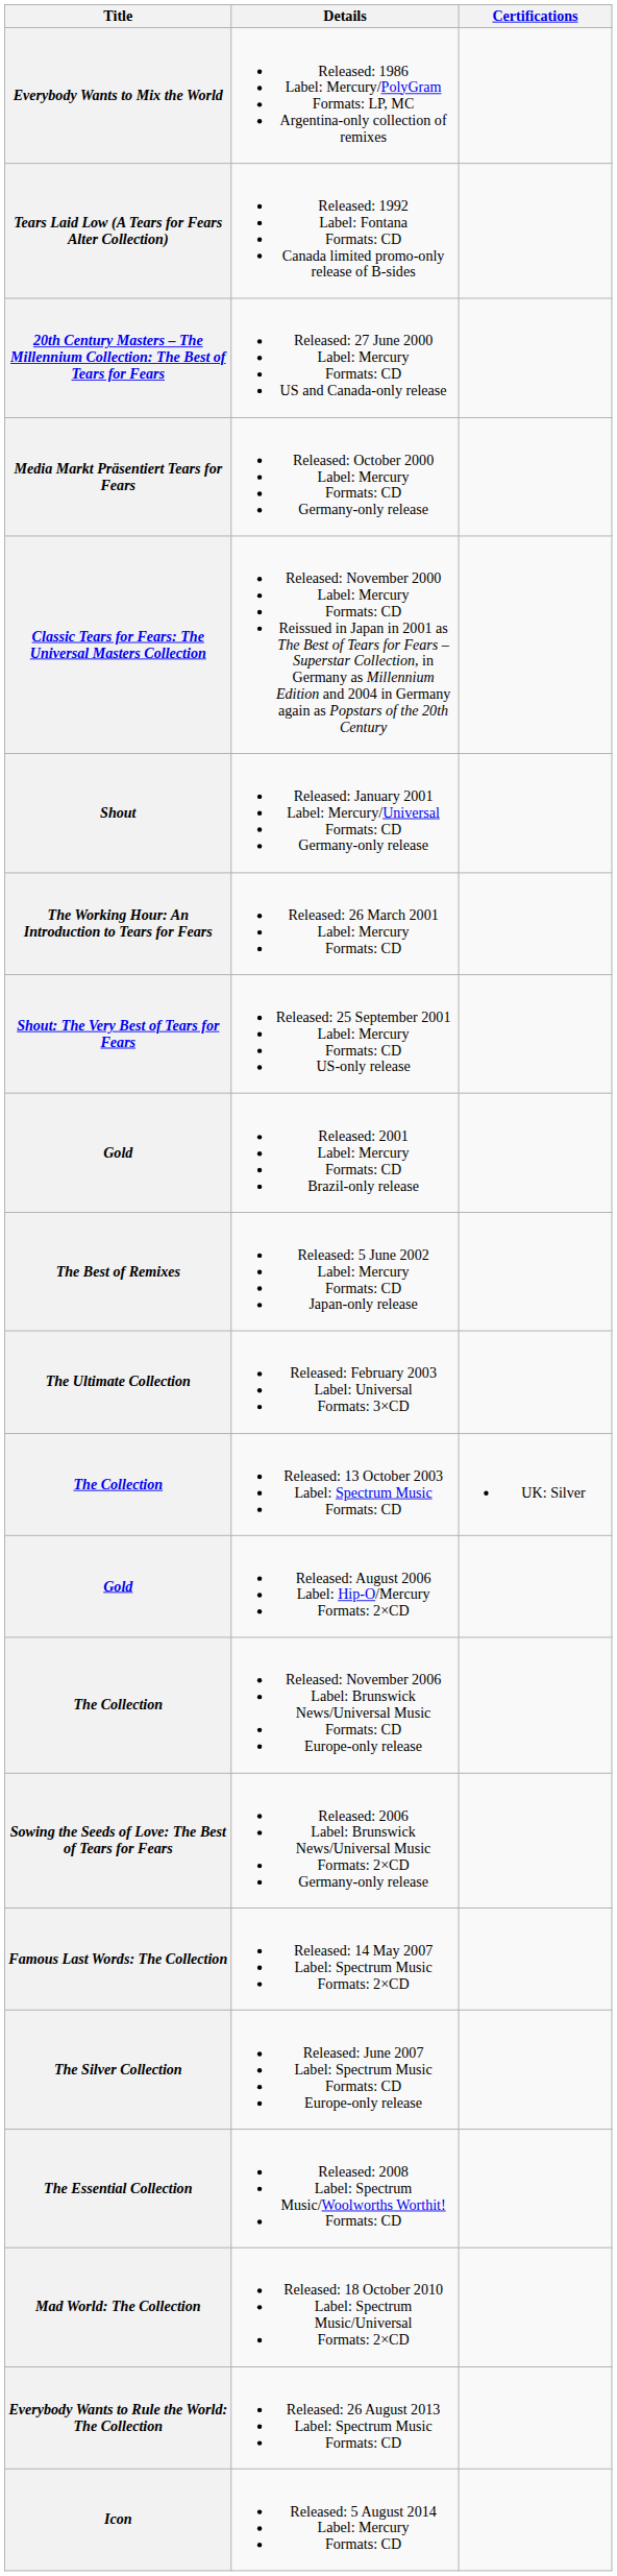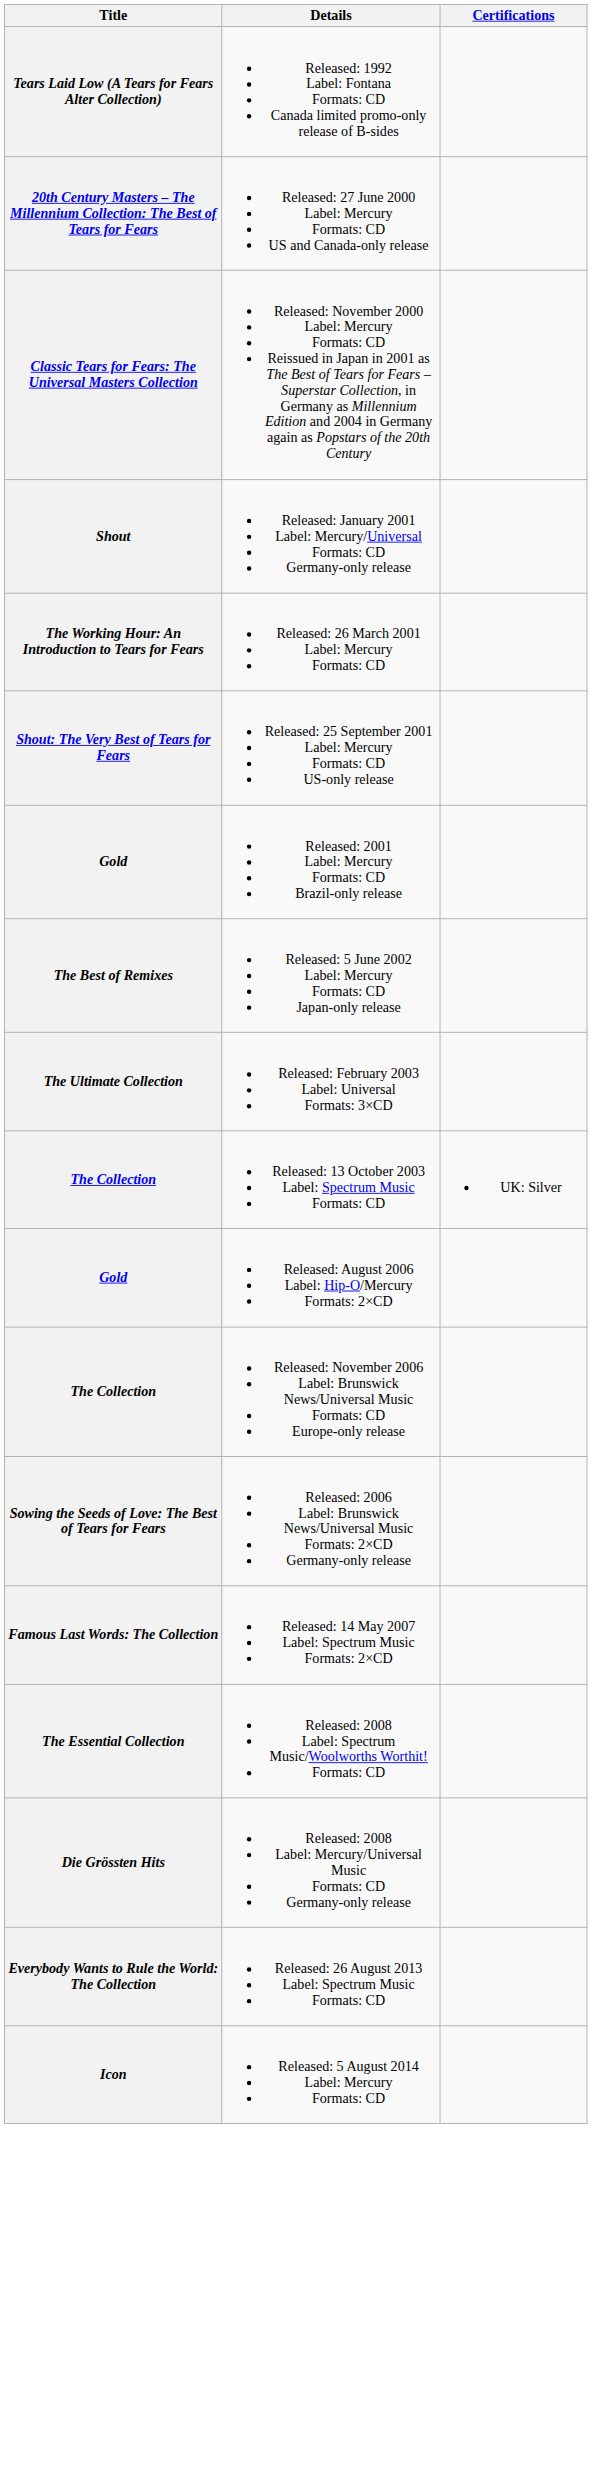 <table class="wikitable plainrowheaders" style="text-align:center;">
 <tr>
 <th scope="col" style="width:15em;">Title</th>
 <th scope="col" style="width:15em;">Details</th>
 <th scope="col" style="width:10em;"><a href='#'>Certifications</a></th>
-</tr>
-<tr>
-<th scope="row"><em>Everybody Wants to Mix the World</em></th>
-<td><br><ul><li>Released: 1986</li><li>Label: Mercury/<a href='#'>PolyGram</a></li><li>Formats: LP, MC</li><li>Argentina-only collection of remixes</li></ul></td>
-<td></td>
 </tr>
 <tr>
 <th scope="row"><em>Tears Laid Low (A Tears for Fears Alter Collection)</em></th>
 <td><br><ul><li>Released: 1992</li><li>Label: Fontana</li><li>Formats: CD</li><li>Canada limited promo-only release of B-sides</li></ul></td>
 <td></td>
 </tr>
 <tr>
 <th scope="row"><em><a href='#'>20th Century Masters – The Millennium Collection: The Best of Tears for Fears</a></em></th>
 <td><br><ul><li>Released: 27 June 2000</li><li>Label: Mercury</li><li>Formats: CD</li><li>US and Canada-only release</li></ul></td>
-<td></td>
-</tr>
-<tr>
-<th scope="row"><em>Media Markt Präsentiert Tears for Fears</em></th>
-<td><br><ul><li>Released: October 2000</li><li>Label: Mercury</li><li>Formats: CD</li><li>Germany-only release</li></ul></td>
 <td></td>
 </tr>
 <tr>
 <th scope="row"><em><a href='#'>Classic Tears for Fears: The Universal Masters Collection</a></em></th>
 <td><br><ul><li>Released: November 2000</li><li>Label: Mercury</li><li>Formats: CD</li><li>Reissued in Japan in 2001 as <em>The Best of Tears for Fears – Superstar Collection</em>, in Germany as <em>Millennium Edition</em> and 2004 in Germany again as <em>Popstars of the 20th Century</em></li></ul></td>
 <td></td>
 </tr>
 <tr>
 <th scope="row"><em>Shout</em></th>
 <td><br><ul><li>Released: January 2001</li><li>Label: Mercury/<a href='#'>Universal</a></li><li>Formats: CD</li><li>Germany-only release</li></ul></td>
 <td></td>
 </tr>
 <tr>
 <th scope="row"><em>The Working Hour: An Introduction to Tears for Fears</em></th>
 <td><br><ul><li>Released: 26 March 2001</li><li>Label: Mercury</li><li>Formats: CD</li></ul></td>
 <td></td>
 </tr>
 <tr>
 <th scope="row"><em><a href='#'>Shout: The Very Best of Tears for Fears</a></em></th>
 <td><br><ul><li>Released: 25 September 2001</li><li>Label: Mercury</li><li>Formats: CD</li><li>US-only release</li></ul></td>
 <td></td>
 </tr>
 <tr>
 <th scope="row"><em>Gold</em></th>
 <td><br><ul><li>Released: 2001</li><li>Label: Mercury</li><li>Formats: CD</li><li>Brazil-only release</li></ul></td>
 <td></td>
 </tr>
 <tr>
 <th scope="row"><em>The Best of Remixes</em></th>
 <td><br><ul><li>Released: 5 June 2002</li><li>Label: Mercury</li><li>Formats: CD</li><li>Japan-only release</li></ul></td>
 <td></td>
 </tr>
 <tr>
 <th scope="row"><em>The Ultimate Collection</em></th>
 <td><br><ul><li>Released: February 2003</li><li>Label: Universal</li><li>Formats: 3×CD</li></ul></td>
 <td></td>
 </tr>
 <tr>
 <th scope="row"><em><a href='#'>The Collection</a></em></th>
 <td><br><ul><li>Released: 13 October 2003</li><li>Label: <a href='#'>Spectrum Music</a></li><li>Formats: CD</li></ul></td>
 <td><br><ul><li>UK: Silver</li></ul></td>
 </tr>
 <tr>
 <th scope="row"><em><a href='#'>Gold</a></em></th>
 <td><br><ul><li>Released: August 2006</li><li>Label: <a href='#'>Hip-O</a>/Mercury</li><li>Formats: 2×CD</li></ul></td>
 <td></td>
 </tr>
 <tr>
 <th scope="row"><em>The Collection</em></th>
 <td><br><ul><li>Released: November 2006</li><li>Label: Brunswick News/Universal Music</li><li>Formats: CD</li><li>Europe-only release</li></ul></td>
 <td></td>
 </tr>
 <tr>
 <th scope="row"><em>Sowing the Seeds of Love: The Best of Tears for Fears</em></th>
 <td><br><ul><li>Released: 2006</li><li>Label: Brunswick News/Universal Music</li><li>Formats: 2×CD</li><li>Germany-only release</li></ul></td>
 <td></td>
 </tr>
 <tr>
 <th scope="row"><em>Famous Last Words: The Collection</em></th>
 <td><br><ul><li>Released: 14 May 2007</li><li>Label: Spectrum Music</li><li>Formats: 2×CD</li></ul></td>
 <td></td>
 </tr>
 <tr>
-<th scope="row"><em>The Silver Collection</em></th>
-<td><br><ul><li>Released: June 2007</li><li>Label: Spectrum Music</li><li>Formats: CD</li><li>Europe-only release</li></ul></td>
-<td></td>
-</tr>
-<tr>
 <th scope="row"><em>The Essential Collection</em></th>
 <td><br><ul><li>Released: 2008</li><li>Label: Spectrum Music/<a href='#'>Woolworths Worthit!</a></li><li>Formats: CD</li></ul></td>
 <td></td>
 </tr>
 <tr>
-<th scope="row"><em>Mad World: The Collection</em></th>
-<td><br><ul><li>Released: 18 October 2010</li><li>Label: Spectrum Music/Universal</li><li>Formats: 2×CD</li></ul></td>
+<th scope="row"><em>Die Grössten Hits</em></th>
+<td><br><ul><li>Released: 2008</li><li>Label: Mercury/Universal Music</li><li>Formats: CD</li><li>Germany-only release</li></ul></td>
 <td></td>
 </tr>
 <tr>
 <th scope="row"><em>Everybody Wants to Rule the World: The Collection</em></th>
 <td><br><ul><li>Released: 26 August 2013</li><li>Label: Spectrum Music</li><li>Formats: CD</li></ul></td>
 <td></td>
 </tr>
 <tr>
 <th scope="row"><em>Icon</em></th>
 <td><br><ul><li>Released: 5 August 2014</li><li>Label: Mercury</li><li>Formats: CD</li></ul></td>
 <td></td>
 </tr>
 </table>
